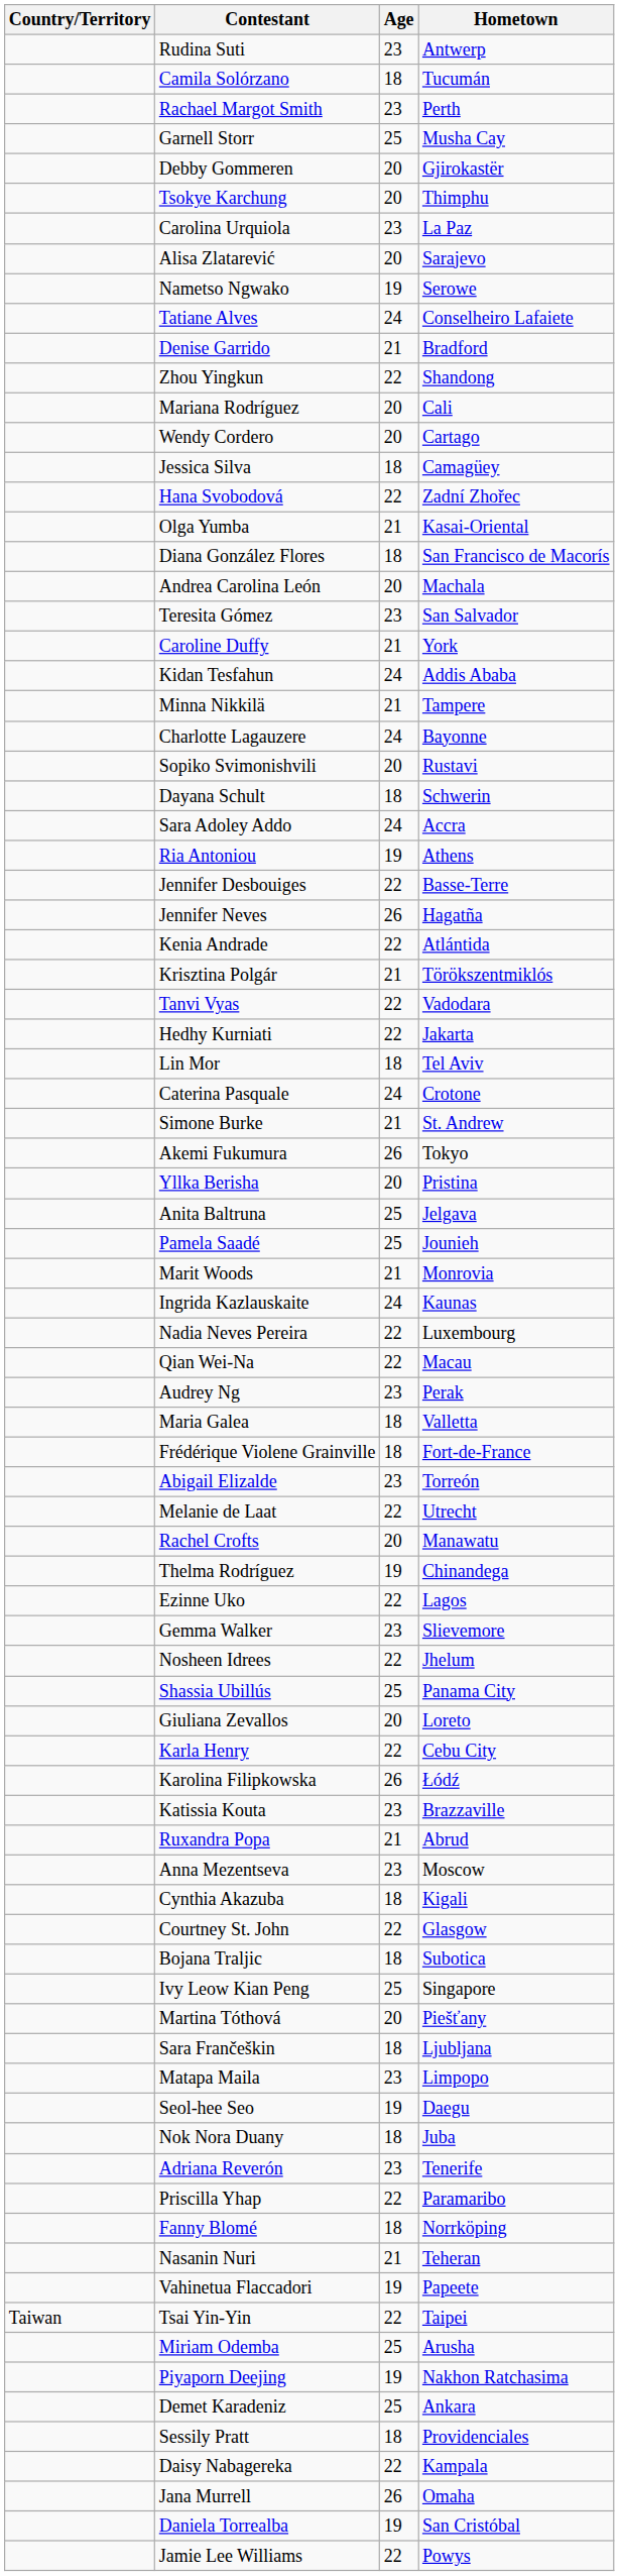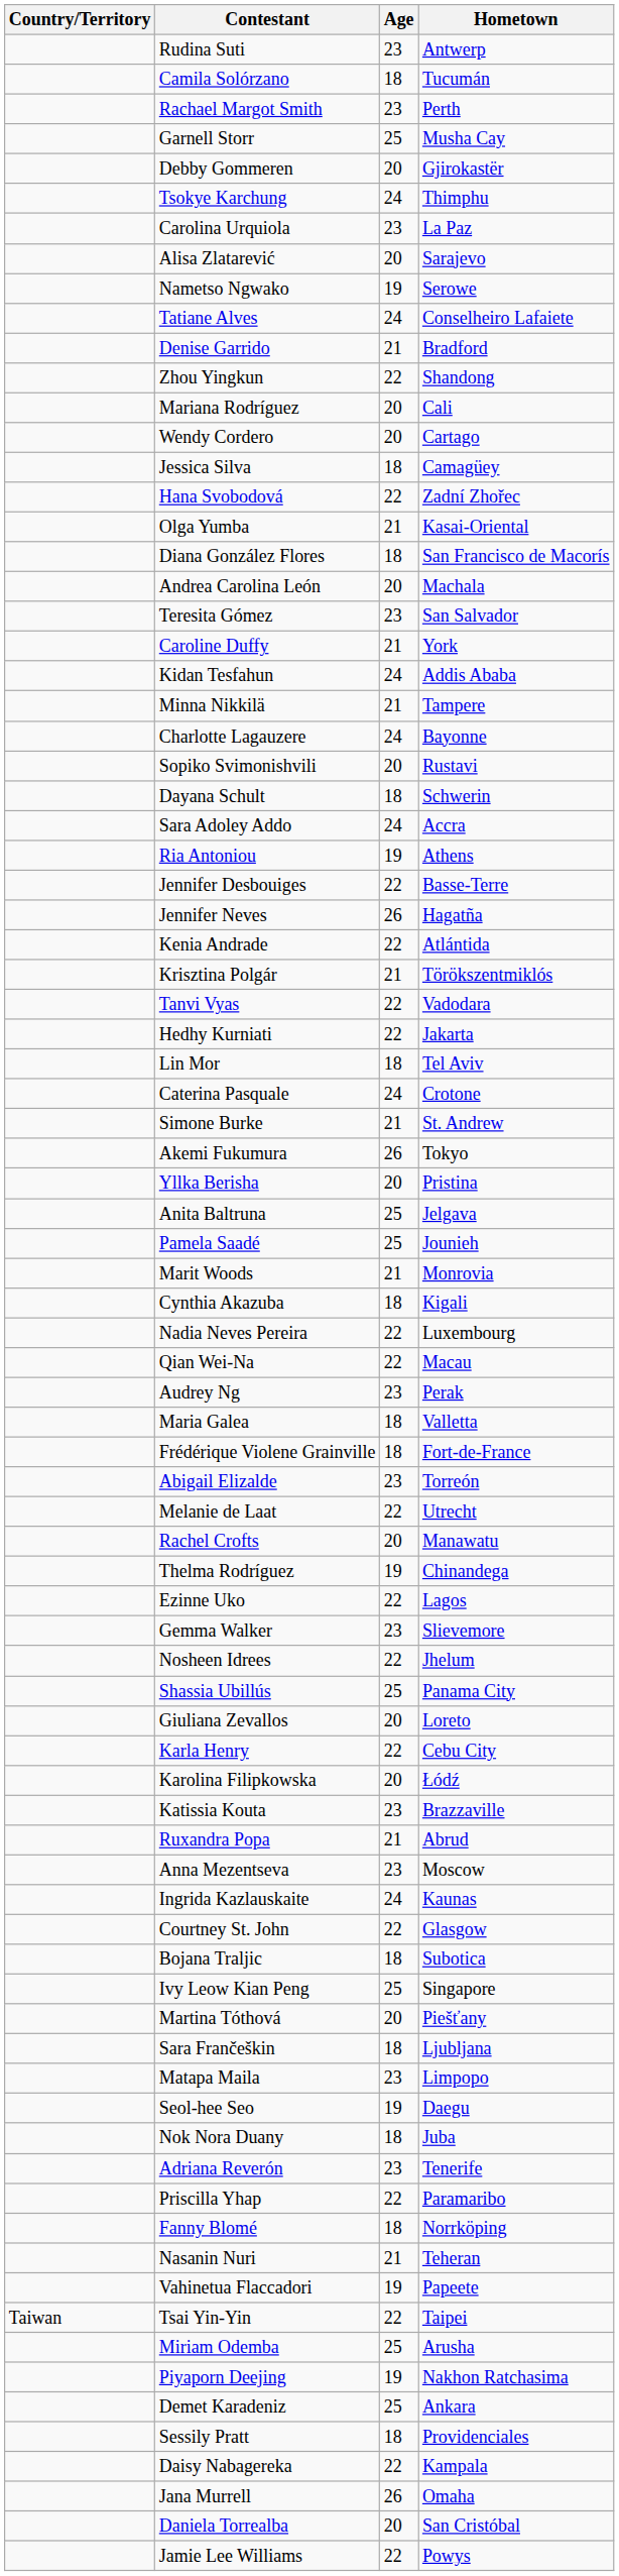 <table class="wikitable sortable" style="font-size:95%;">
 <tr>
 <th>Country/Territory</th>
 <th>Contestant</th>
 <th>Age</th>
 <th>Hometown</th>
 </tr>
 <tr>
 <td></td>
 <td>Rudina Suti</td>
 <td>23</td>
 <td><a href='#'>Antwerp</a></td>
 </tr>
 <tr>
 <td></td>
 <td><a href='#'>Camila Solórzano</a></td>
 <td>18</td>
 <td><a href='#'>Tucumán</a></td>
 </tr>
 <tr>
 <td></td>
 <td><a href='#'>Rachael Margot Smith</a></td>
 <td>23</td>
 <td><a href='#'>Perth</a></td>
 </tr>
 <tr>
 <td></td>
 <td>Garnell Storr</td>
 <td>25</td>
 <td><a href='#'>Musha Cay</a></td>
 </tr>
 <tr>
 <td></td>
 <td>Debby Gommeren</td>
 <td>20</td>
 <td><a href='#'>Gjirokastër</a></td>
 </tr>
 <tr>
 <td></td>
 <td><a href='#'>Tsokye Karchung</a></td>
-<td>20</td>
+<td>24</td>
 <td><a href='#'>Thimphu</a></td>
 </tr>
 <tr>
 <td></td>
 <td>Carolina Urquiola</td>
 <td>23</td>
 <td><a href='#'>La Paz</a></td>
 </tr>
 <tr>
 <td></td>
 <td>Alisa Zlatarević</td>
 <td>20</td>
 <td><a href='#'>Sarajevo</a></td>
 </tr>
 <tr>
 <td></td>
 <td>Nametso Ngwako</td>
 <td>19</td>
 <td><a href='#'>Serowe</a></td>
 </tr>
 <tr>
 <td></td>
 <td><a href='#'>Tatiane Alves</a></td>
 <td>24</td>
 <td><a href='#'>Conselheiro Lafaiete</a></td>
 </tr>
 <tr>
 <td></td>
 <td><a href='#'>Denise Garrido</a></td>
 <td>21</td>
 <td><a href='#'>Bradford</a></td>
 </tr>
 <tr>
 <td></td>
 <td>Zhou Yingkun</td>
 <td>22</td>
 <td><a href='#'>Shandong</a></td>
 </tr>
 <tr>
 <td></td>
 <td>Mariana Rodríguez</td>
 <td>20</td>
 <td><a href='#'>Cali</a></td>
 </tr>
 <tr>
 <td></td>
 <td>Wendy Cordero</td>
 <td>20</td>
 <td><a href='#'>Cartago</a></td>
 </tr>
 <tr>
 <td></td>
 <td>Jessica Silva</td>
 <td>18</td>
 <td><a href='#'>Camagüey</a></td>
 </tr>
 <tr>
 <td></td>
 <td><a href='#'>Hana Svobodová</a></td>
 <td>22</td>
 <td><a href='#'>Zadní Zhořec</a></td>
 </tr>
 <tr>
 <td></td>
 <td>Olga Yumba</td>
 <td>21</td>
 <td><a href='#'>Kasai-Oriental</a></td>
 </tr>
 <tr>
 <td></td>
 <td>Diana González Flores</td>
 <td>18</td>
 <td><a href='#'>San Francisco de Macorís</a></td>
 </tr>
 <tr>
 <td></td>
 <td>Andrea Carolina León</td>
 <td>20</td>
 <td><a href='#'>Machala</a></td>
 </tr>
 <tr>
 <td></td>
 <td>Teresita Gómez</td>
 <td>23</td>
 <td><a href='#'>San Salvador</a></td>
 </tr>
 <tr>
 <td></td>
 <td><a href='#'>Caroline Duffy</a></td>
 <td>21</td>
 <td><a href='#'>York</a></td>
 </tr>
 <tr>
 <td></td>
 <td>Kidan Tesfahun</td>
 <td>24</td>
 <td><a href='#'>Addis Ababa</a></td>
 </tr>
 <tr>
 <td></td>
 <td>Minna Nikkilä</td>
 <td>21</td>
 <td><a href='#'>Tampere</a></td>
 </tr>
 <tr>
 <td></td>
 <td>Charlotte Lagauzere</td>
 <td>24</td>
 <td><a href='#'>Bayonne</a></td>
 </tr>
 <tr>
 <td></td>
 <td>Sopiko Svimonishvili</td>
 <td>20</td>
 <td><a href='#'>Rustavi</a></td>
 </tr>
 <tr>
 <td></td>
 <td>Dayana Schult</td>
 <td>18</td>
 <td><a href='#'>Schwerin</a></td>
 </tr>
 <tr>
 <td></td>
 <td>Sara Adoley Addo</td>
 <td>24</td>
 <td><a href='#'>Accra</a></td>
 </tr>
 <tr>
 <td></td>
 <td><a href='#'>Ria Antoniou</a></td>
 <td>19</td>
 <td><a href='#'>Athens</a></td>
 </tr>
 <tr>
 <td></td>
 <td>Jennifer Desbouiges</td>
 <td>22</td>
 <td><a href='#'>Basse-Terre</a></td>
 </tr>
 <tr>
 <td></td>
 <td>Jennifer Neves</td>
 <td>26</td>
 <td><a href='#'>Hagatña</a></td>
 </tr>
 <tr>
 <td></td>
 <td>Kenia Andrade</td>
 <td>22</td>
 <td><a href='#'>Atlántida</a></td>
 </tr>
 <tr>
 <td></td>
 <td>Krisztina Polgár</td>
 <td>21</td>
 <td><a href='#'>Törökszentmiklós</a></td>
 </tr>
 <tr>
 <td></td>
 <td><a href='#'>Tanvi Vyas</a></td>
 <td>22</td>
 <td><a href='#'>Vadodara</a></td>
 </tr>
 <tr>
 <td></td>
 <td>Hedhy Kurniati</td>
 <td>22</td>
 <td><a href='#'>Jakarta</a></td>
 </tr>
 <tr>
 <td></td>
 <td>Lin Mor</td>
 <td>18</td>
 <td><a href='#'>Tel Aviv</a></td>
 </tr>
 <tr>
 <td></td>
 <td>Caterina Pasquale</td>
 <td>24</td>
 <td><a href='#'>Crotone</a></td>
 </tr>
 <tr>
 <td></td>
 <td>Simone Burke</td>
 <td>21</td>
 <td><a href='#'>St. Andrew</a></td>
 </tr>
 <tr>
 <td></td>
 <td>Akemi Fukumura</td>
 <td>26</td>
 <td>Tokyo</td>
 </tr>
 <tr>
 <td></td>
 <td><a href='#'>Yllka Berisha</a></td>
 <td>20</td>
 <td><a href='#'>Pristina</a></td>
 </tr>
 <tr>
 <td></td>
 <td>Anita Baltruna</td>
 <td>25</td>
 <td><a href='#'>Jelgava</a></td>
 </tr>
 <tr>
 <td></td>
 <td><a href='#'>Pamela Saadé</a></td>
 <td>25</td>
 <td><a href='#'>Jounieh</a></td>
 </tr>
 <tr>
 <td></td>
 <td>Marit Woods</td>
 <td>21</td>
 <td><a href='#'>Monrovia</a></td>
 </tr>
 <tr>
 <td></td>
-<td>Ingrida Kazlauskaite</td>
-<td>24</td>
-<td><a href='#'>Kaunas</a></td>
+<td>Cynthia Akazuba</td>
+<td>18</td>
+<td><a href='#'>Kigali</a></td>
 </tr>
 <tr>
 <td></td>
 <td>Nadia Neves Pereira</td>
 <td>22</td>
 <td>Luxembourg</td>
 </tr>
 <tr>
 <td></td>
 <td>Qian Wei-Na</td>
 <td>22</td>
 <td><a href='#'>Macau</a></td>
 </tr>
 <tr>
 <td></td>
 <td>Audrey Ng</td>
 <td>23</td>
 <td><a href='#'>Perak</a></td>
 </tr>
 <tr>
 <td></td>
 <td>Maria Galea</td>
 <td>18</td>
 <td><a href='#'>Valletta</a></td>
 </tr>
 <tr>
 <td></td>
 <td>Frédérique Violene Grainville</td>
 <td>18</td>
 <td><a href='#'>Fort-de-France</a></td>
 </tr>
 <tr>
 <td></td>
 <td><a href='#'>Abigail Elizalde</a></td>
 <td>23</td>
 <td><a href='#'>Torreón</a></td>
 </tr>
 <tr>
 <td></td>
 <td>Melanie de Laat</td>
 <td>22</td>
 <td><a href='#'>Utrecht</a></td>
 </tr>
 <tr>
 <td></td>
 <td><a href='#'>Rachel Crofts</a></td>
 <td>20</td>
 <td><a href='#'>Manawatu</a></td>
 </tr>
 <tr>
 <td></td>
 <td>Thelma Rodríguez</td>
 <td>19</td>
 <td><a href='#'>Chinandega</a></td>
 </tr>
 <tr>
 <td></td>
 <td>Ezinne Uko </td>
 <td>22</td>
 <td><a href='#'>Lagos</a></td>
 </tr>
 <tr>
 <td></td>
 <td>Gemma Walker</td>
 <td>23</td>
 <td><a href='#'>Slievemore</a></td>
 </tr>
 <tr>
 <td></td>
 <td>Nosheen Idrees</td>
 <td>22</td>
 <td><a href='#'>Jhelum</a></td>
 </tr>
 <tr>
 <td></td>
 <td><a href='#'>Shassia Ubillús</a></td>
 <td>25</td>
 <td><a href='#'>Panama City</a></td>
 </tr>
 <tr>
 <td></td>
 <td>Giuliana Zevallos</td>
 <td>20</td>
 <td><a href='#'>Loreto</a></td>
 </tr>
 <tr>
 <td></td>
 <td><a href='#'>Karla Henry</a></td>
 <td>22</td>
 <td><a href='#'>Cebu City</a></td>
 </tr>
 <tr>
 <td></td>
 <td>Karolina Filipkowska</td>
-<td>26</td>
+<td>20</td>
 <td><a href='#'>Łódź</a></td>
 </tr>
 <tr>
 <td></td>
 <td>Katissia Kouta</td>
 <td>23</td>
 <td><a href='#'>Brazzaville</a></td>
 </tr>
 <tr>
 <td></td>
 <td><a href='#'>Ruxandra Popa</a></td>
 <td>21</td>
 <td><a href='#'>Abrud</a></td>
 </tr>
 <tr>
 <td></td>
 <td>Anna Mezentseva</td>
 <td>23</td>
 <td>Moscow</td>
 </tr>
 <tr>
 <td></td>
-<td>Cynthia Akazuba</td>
-<td>18</td>
-<td><a href='#'>Kigali</a></td>
+<td>Ingrida Kazlauskaite</td>
+<td>24</td>
+<td><a href='#'>Kaunas</a></td>
 </tr>
 <tr>
 <td></td>
 <td>Courtney St. John</td>
 <td>22</td>
 <td><a href='#'>Glasgow</a></td>
 </tr>
 <tr>
 <td></td>
 <td>Bojana Traljic</td>
 <td>18</td>
 <td><a href='#'>Subotica</a></td>
 </tr>
 <tr>
 <td></td>
 <td>Ivy Leow Kian Peng</td>
 <td>25</td>
 <td>Singapore</td>
 </tr>
 <tr>
 <td></td>
 <td>Martina Tóthová</td>
 <td>20</td>
 <td><a href='#'>Piešťany</a></td>
 </tr>
 <tr>
 <td></td>
 <td>Sara Frančeškin</td>
 <td>18</td>
 <td><a href='#'>Ljubljana</a></td>
 </tr>
 <tr>
 <td></td>
 <td>Matapa Maila</td>
 <td>23</td>
 <td><a href='#'>Limpopo</a></td>
 </tr>
 <tr>
 <td></td>
 <td>Seol-hee Seo</td>
 <td>19</td>
 <td><a href='#'>Daegu</a></td>
 </tr>
 <tr>
 <td></td>
 <td>Nok Nora Duany</td>
 <td>18</td>
 <td><a href='#'>Juba</a></td>
 </tr>
 <tr>
 <td></td>
 <td><a href='#'>Adriana Reverón</a></td>
 <td>23</td>
 <td><a href='#'>Tenerife</a></td>
 </tr>
 <tr>
 <td></td>
 <td>Priscilla Yhap</td>
 <td>22</td>
 <td><a href='#'>Paramaribo</a></td>
 </tr>
 <tr>
 <td></td>
 <td><a href='#'>Fanny Blomé</a></td>
 <td>18</td>
 <td><a href='#'>Norrköping</a></td>
 </tr>
 <tr>
 <td></td>
 <td>Nasanin Nuri</td>
 <td>21</td>
 <td><a href='#'>Teheran</a></td>
 </tr>
 <tr>
 <td></td>
 <td>Vahinetua Flaccadori</td>
 <td>19</td>
 <td><a href='#'>Papeete</a></td>
 </tr>
 <tr>
 <td> Taiwan</td>
 <td>Tsai Yin-Yin</td>
 <td>22</td>
 <td><a href='#'>Taipei</a></td>
 </tr>
 <tr>
 <td></td>
 <td><a href='#'>Miriam Odemba</a></td>
 <td>25</td>
 <td><a href='#'>Arusha</a></td>
 </tr>
 <tr>
 <td></td>
 <td><a href='#'>Piyaporn Deejing</a></td>
 <td>19</td>
 <td><a href='#'>Nakhon Ratchasima</a></td>
 </tr>
 <tr>
 <td></td>
 <td>Demet Karadeniz</td>
 <td>25</td>
 <td><a href='#'>Ankara</a></td>
 </tr>
 <tr>
 <td></td>
 <td>Sessily Pratt</td>
 <td>18</td>
 <td><a href='#'>Providenciales</a></td>
 </tr>
 <tr>
 <td></td>
 <td>Daisy Nabagereka</td>
 <td>22</td>
 <td><a href='#'>Kampala</a></td>
 </tr>
 <tr>
 <td></td>
 <td>Jana Murrell</td>
 <td>26</td>
 <td><a href='#'>Omaha</a></td>
 </tr>
 <tr>
 <td></td>
 <td><a href='#'>Daniela Torrealba</a></td>
-<td>19</td>
+<td>20</td>
 <td><a href='#'>San Cristóbal</a></td>
 </tr>
 <tr>
 <td></td>
 <td>Jamie Lee Williams</td>
 <td>22</td>
 <td><a href='#'>Powys</a></td>
 </tr>
 </table>
